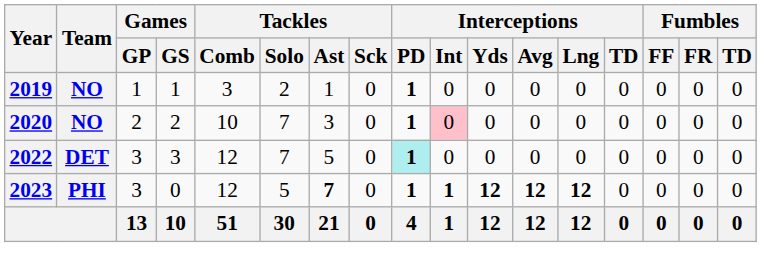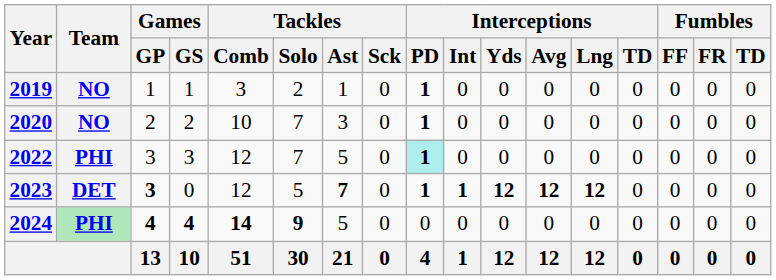 <table class="wikitable" style="text-align: center;">
 <tr>
 <th rowspan="2">Year</th>
 <th rowspan="2">Team</th>
 <th colspan="2">Games</th>
 <th colspan="4">Tackles</th>
 <th colspan="6">Interceptions</th>
 <th colspan="3">Fumbles</th>
 </tr>
 <tr>
 <th>GP</th>
 <th>GS</th>
 <th>Comb</th>
 <th>Solo</th>
 <th>Ast</th>
 <th>Sck</th>
 <th>PD</th>
 <th>Int</th>
 <th>Yds</th>
 <th>Avg</th>
 <th>Lng</th>
 <th>TD</th>
 <th>FF</th>
 <th>FR</th>
 <th>TD</th>
 </tr>
 <tr>
 <th><a href='#'>2019</a></th>
 <th><a href='#'>NO</a></th>
 <td>1</td>
 <td>1</td>
 <td>3</td>
 <td>2</td>
 <td>1</td>
 <td>0</td>
 <td><strong>1</strong></td>
 <td>0</td>
 <td>0</td>
 <td>0</td>
 <td>0</td>
 <td>0</td>
 <td>0</td>
 <td>0</td>
 <td>0</td>
 </tr>
 <tr>
 <th><a href='#'>2020</a></th>
 <th><a href='#'>NO</a></th>
 <td>2</td>
 <td>2</td>
 <td>10</td>
 <td>7</td>
 <td>3</td>
 <td>0</td>
 <td><strong>1</strong></td>
-<td style="background: pink;">0</td>
+<td>0</td>
 <td>0</td>
 <td>0</td>
 <td>0</td>
 <td>0</td>
 <td>0</td>
 <td>0</td>
 <td>0</td>
 </tr>
 <tr>
 <th><a href='#'>2022</a></th>
-<th><a href='#'>DET</a></th>
+<th><a href='#'>PHI</a></th>
 <td>3</td>
 <td>3</td>
 <td>12</td>
 <td>7</td>
 <td>5</td>
 <td>0</td>
 <td style="background: paleturquoise;"><strong>1</strong></td>
 <td>0</td>
 <td>0</td>
 <td>0</td>
 <td>0</td>
 <td>0</td>
 <td>0</td>
 <td>0</td>
 <td>0</td>
 </tr>
 <tr>
 <th><a href='#'>2023</a></th>
-<th><a href='#'>PHI</a></th>
-<td>3</td>
+<th><a href='#'>DET</a></th>
+<td><strong>3</strong></td>
 <td>0</td>
 <td>12</td>
 <td>5</td>
 <td><strong>7</strong></td>
 <td>0</td>
 <td><strong>1</strong></td>
 <td><strong>1</strong></td>
 <td><strong>12</strong></td>
 <td><strong>12</strong></td>
 <td><strong>12</strong></td>
+<td>0</td>
+<td>0</td>
+<td>0</td>
+<td>0</td>
+</tr>
+<tr>
+<th><a href='#'>2024</a></th>
+<th style="background:#afe6ba; width:3em;"><a href='#'>PHI</a></th>
+<td><strong>4</strong></td>
+<td><strong>4</strong></td>
+<td><strong>14</strong></td>
+<td><strong>9</strong></td>
+<td>5</td>
+<td>0</td>
+<td>0</td>
+<td>0</td>
+<td>0</td>
+<td>0</td>
+<td>0</td>
 <td>0</td>
 <td>0</td>
 <td>0</td>
 <td>0</td>
 </tr>
 <tr>
 <th colspan="2"></th>
 <th>13</th>
 <th>10</th>
 <th>51</th>
 <th>30</th>
 <th>21</th>
 <th>0</th>
 <th>4</th>
 <th>1</th>
 <th>12</th>
 <th>12</th>
 <th>12</th>
 <th>0</th>
 <th>0</th>
 <th>0</th>
 <th>0</th>
 </tr>
 </table>
